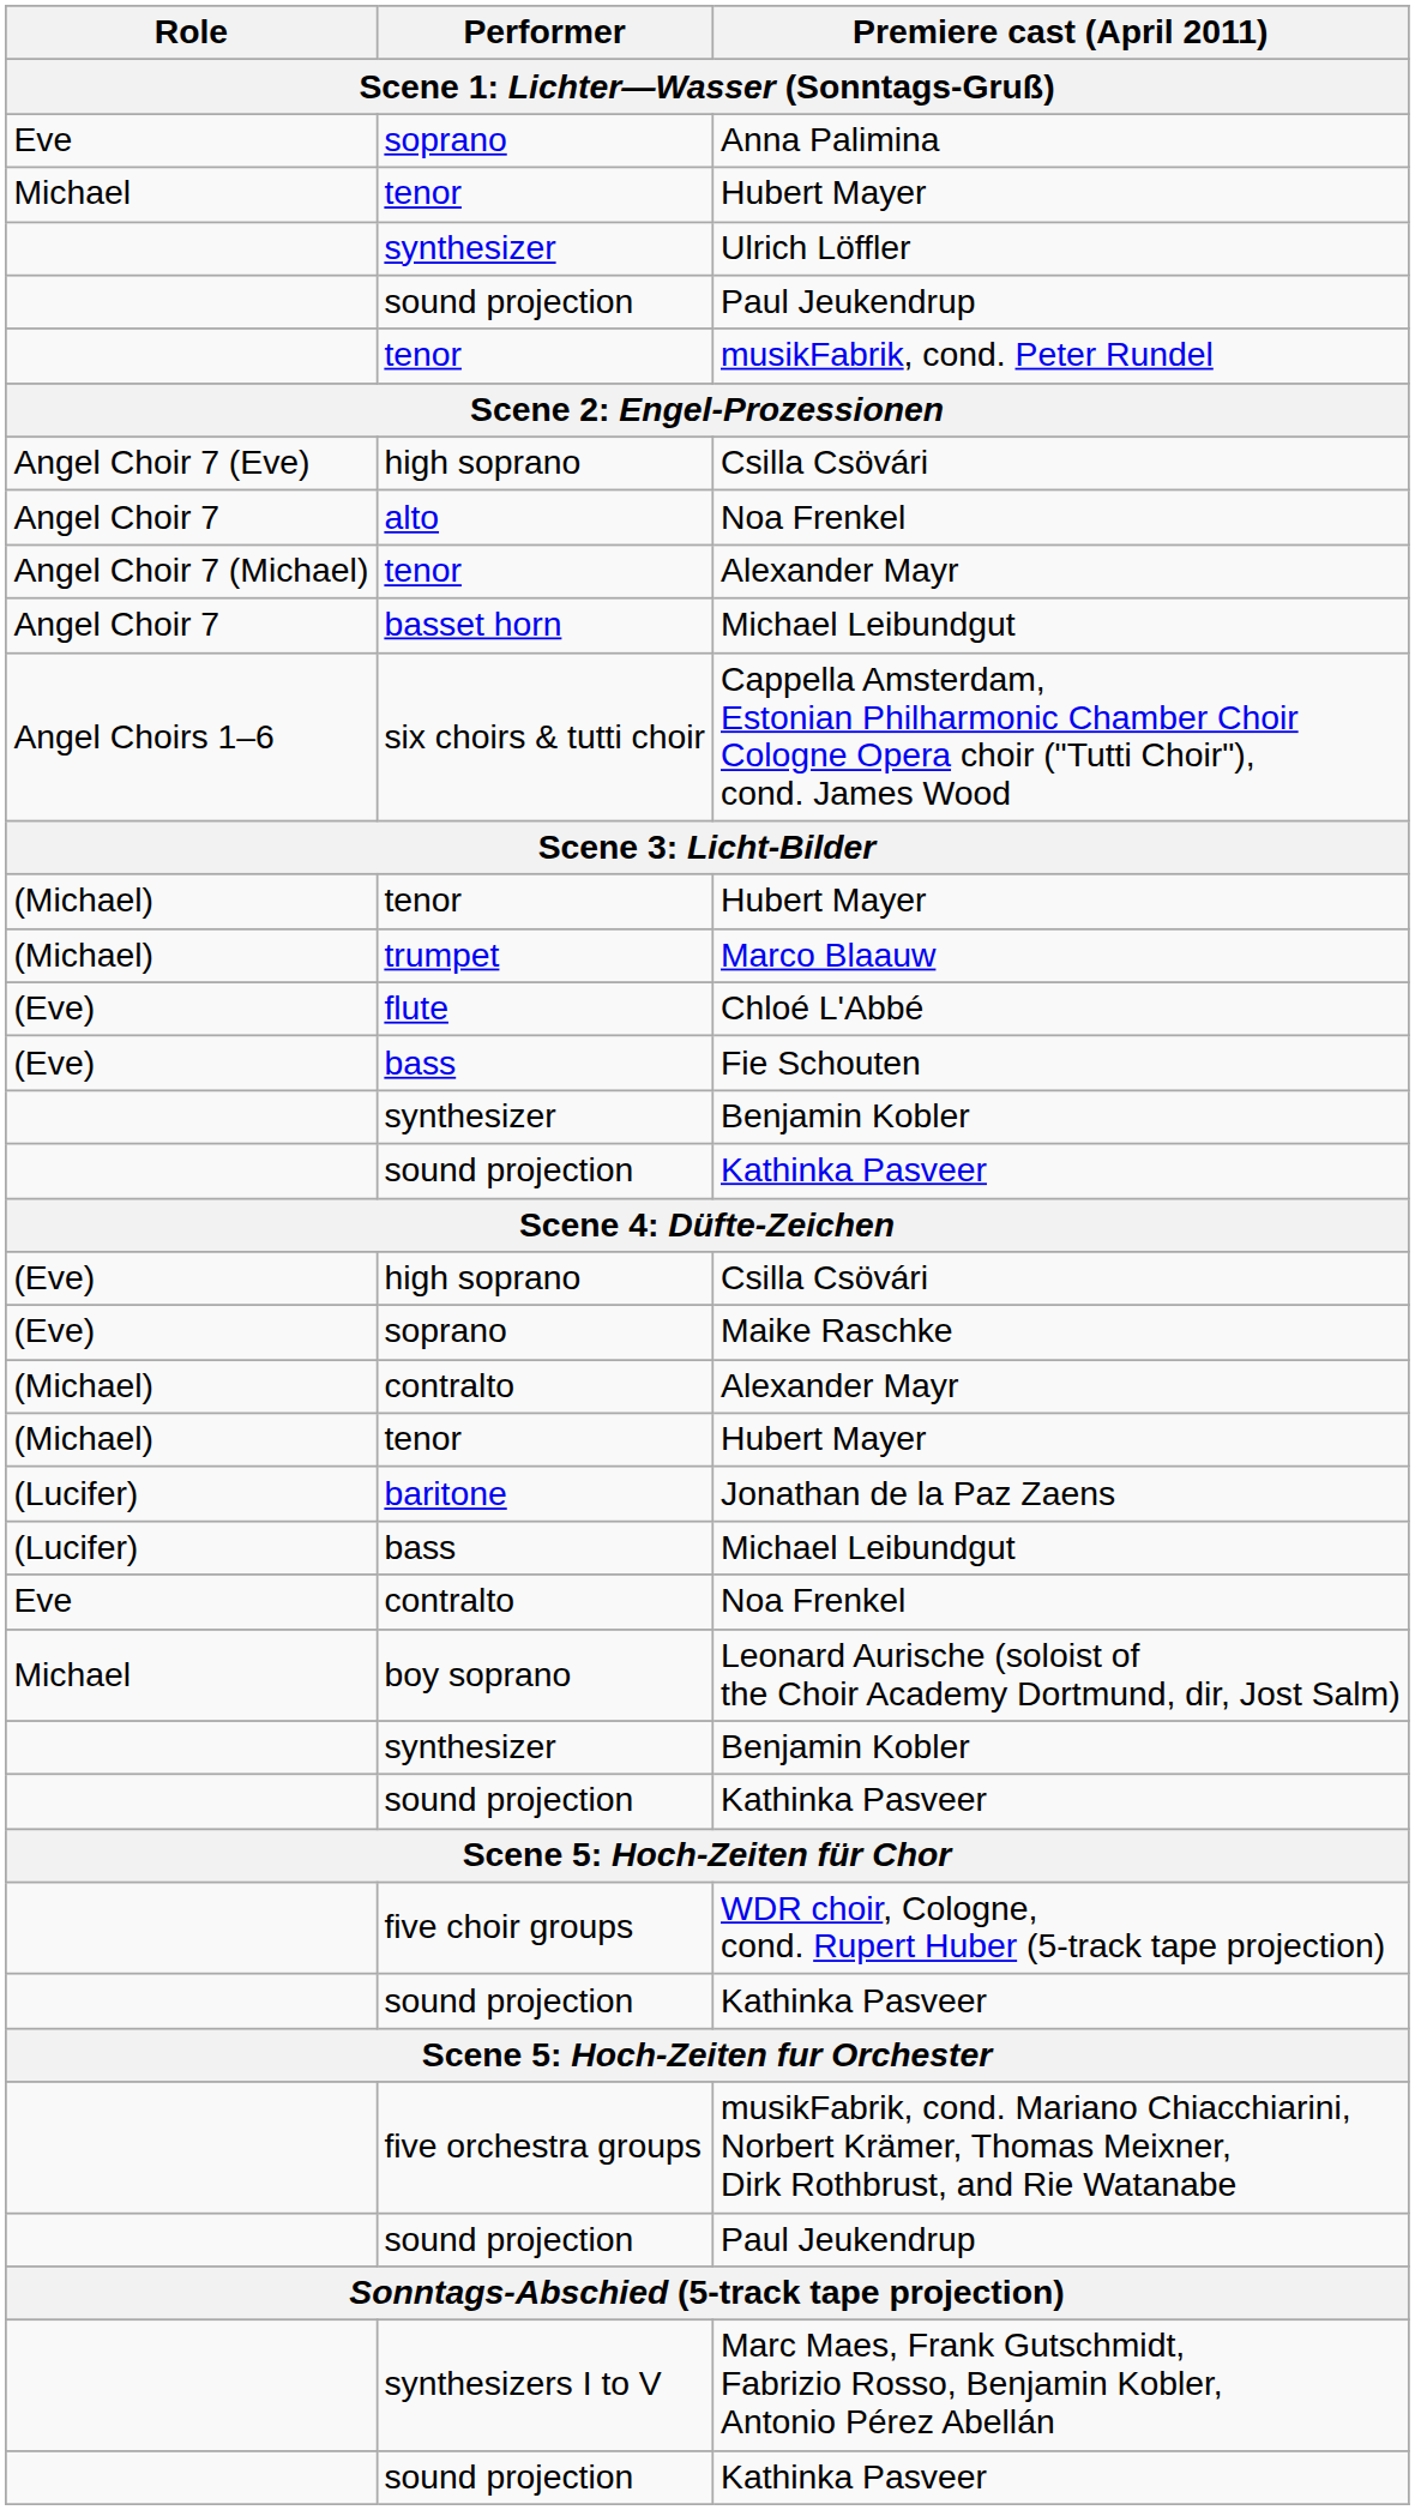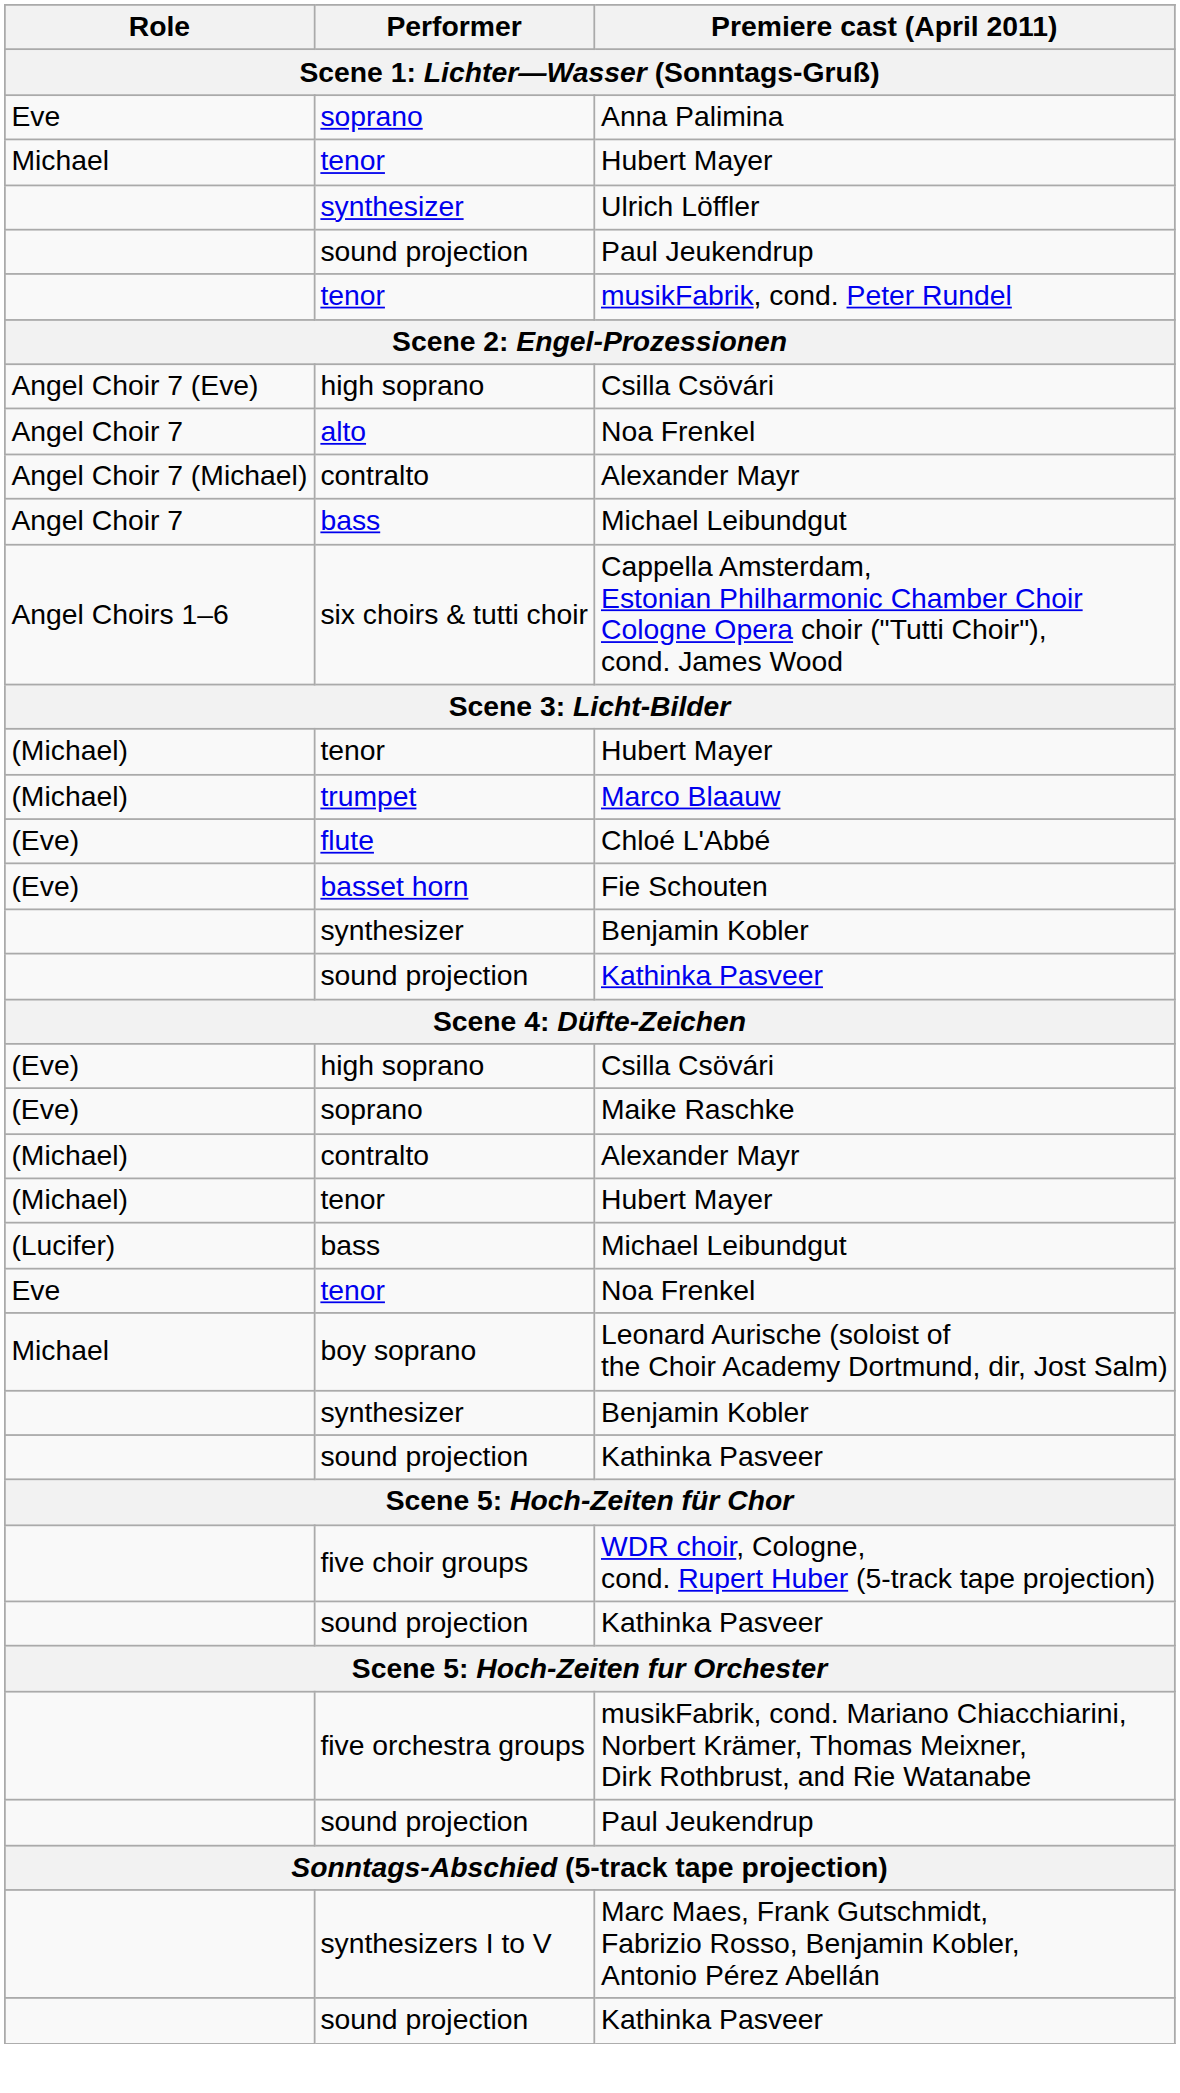 <table class="wikitable">
 <tr>
 <th>Role</th>
 <th>Performer</th>
 <th>Premiere cast (April 2011)</th>
 </tr>
 <tr>
 <th colspan="3">Scene 1: <em>Lichter—Wasser</em> (Sonntags-Gruß)</th>
 </tr>
 <tr>
 <td>Eve</td>
 <td><a href='#'>soprano</a></td>
 <td>Anna Palimina</td>
 </tr>
 <tr>
 <td>Michael</td>
 <td><a href='#'>tenor</a></td>
 <td>Hubert Mayer</td>
 </tr>
 <tr>
 <td></td>
 <td><a href='#'>synthesizer</a></td>
 <td>Ulrich Löffler</td>
 </tr>
 <tr>
 <td></td>
 <td>sound projection</td>
 <td>Paul Jeukendrup</td>
 </tr>
 <tr>
 <td></td>
 <td><a href='#'>tenor</a></td>
 <td><a href='#'>musikFabrik</a>, cond. <a href='#'>Peter Rundel</a></td>
 </tr>
 <tr>
 <th colspan="3">Scene 2: <em>Engel-Prozessionen</em></th>
 </tr>
 <tr>
 <td>Angel Choir 7 (Eve)</td>
 <td>high soprano</td>
 <td>Csilla Csövári</td>
 </tr>
 <tr>
 <td>Angel Choir 7</td>
 <td><a href='#'>alto</a></td>
 <td>Noa Frenkel</td>
 </tr>
 <tr>
 <td>Angel Choir 7 (Michael)</td>
-<td><a href='#'>tenor</a></td>
+<td>contralto</td>
 <td>Alexander Mayr</td>
 </tr>
 <tr>
 <td>Angel Choir 7</td>
-<td><a href='#'>basset horn</a></td>
+<td><a href='#'>bass</a></td>
 <td>Michael Leibundgut</td>
 </tr>
 <tr>
 <td>Angel Choirs 1–6</td>
 <td>six choirs & tutti choir</td>
 <td>Cappella Amsterdam,<br><a href='#'>Estonian Philharmonic Chamber Choir</a><br> <a href='#'>Cologne Opera</a> choir ("Tutti Choir"),<br>cond. James Wood</td>
 </tr>
 <tr>
 <th colspan="3">Scene 3: <em>Licht-Bilder</em></th>
 </tr>
 <tr>
 <td>(Michael)</td>
 <td>tenor</td>
 <td>Hubert Mayer</td>
 </tr>
 <tr>
 <td>(Michael)</td>
 <td><a href='#'>trumpet</a></td>
 <td><a href='#'>Marco Blaauw</a></td>
 </tr>
 <tr>
 <td>(Eve)</td>
 <td><a href='#'>flute</a></td>
 <td>Chloé L'Abbé</td>
 </tr>
 <tr>
 <td>(Eve)</td>
-<td><a href='#'>bass</a></td>
+<td><a href='#'>basset horn</a></td>
 <td>Fie Schouten</td>
 </tr>
 <tr>
 <td></td>
 <td>synthesizer</td>
 <td>Benjamin Kobler</td>
 </tr>
 <tr>
 <td></td>
 <td>sound projection</td>
 <td><a href='#'>Kathinka Pasveer</a></td>
 </tr>
 <tr>
 <th colspan="3">Scene 4: <em>Düfte-Zeichen</em></th>
 </tr>
 <tr>
 <td>(Eve)</td>
 <td>high soprano</td>
 <td>Csilla Csövári</td>
 </tr>
 <tr>
 <td>(Eve)</td>
 <td>soprano</td>
 <td>Maike Raschke</td>
 </tr>
 <tr>
 <td>(Michael)</td>
 <td>contralto</td>
 <td>Alexander Mayr</td>
 </tr>
 <tr>
 <td>(Michael)</td>
 <td>tenor</td>
 <td>Hubert Mayer</td>
 </tr>
 <tr>
 <td>(Lucifer)</td>
-<td><a href='#'>baritone</a></td>
-<td>Jonathan de la Paz Zaens</td>
-</tr>
-<tr>
-<td>(Lucifer)</td>
 <td>bass</td>
 <td>Michael Leibundgut</td>
 </tr>
 <tr>
 <td>Eve</td>
-<td>contralto</td>
+<td><a href='#'>tenor</a></td>
 <td>Noa Frenkel</td>
 </tr>
 <tr>
 <td>Michael</td>
 <td>boy soprano</td>
 <td>Leonard Aurische (soloist of <br>the Choir Academy Dortmund, dir, Jost Salm)</td>
 </tr>
 <tr>
 <td></td>
 <td>synthesizer</td>
 <td>Benjamin Kobler</td>
 </tr>
 <tr>
 <td></td>
 <td>sound projection</td>
 <td>Kathinka Pasveer</td>
 </tr>
 <tr>
 <th colspan="3">Scene 5: <em>Hoch-Zeiten für Chor</em></th>
 </tr>
 <tr>
 <td></td>
 <td>five choir groups</td>
 <td><a href='#'>WDR choir</a>, Cologne,<br>cond. <a href='#'>Rupert Huber</a> (5-track tape projection)</td>
 </tr>
 <tr>
 <td></td>
 <td>sound projection</td>
 <td>Kathinka Pasveer</td>
 </tr>
 <tr>
 <th colspan="3">Scene 5: <em>Hoch-Zeiten fur Orchester</em></th>
 </tr>
 <tr>
 <td></td>
 <td>five orchestra groups</td>
 <td>musikFabrik, cond. Mariano Chiacchiarini,<br> Norbert Krämer, Thomas Meixner,<br> Dirk Rothbrust, and Rie Watanabe</td>
 </tr>
 <tr>
 <td></td>
 <td>sound projection</td>
 <td>Paul Jeukendrup</td>
 </tr>
 <tr>
 <th colspan="3"><em>Sonntags-Abschied</em> (5-track tape projection)</th>
 </tr>
 <tr>
 <td></td>
 <td>synthesizers I to V</td>
 <td>Marc Maes, Frank Gutschmidt, <br>Fabrizio Rosso, Benjamin Kobler,<br> Antonio Pérez Abellán</td>
 </tr>
 <tr>
 <td></td>
 <td>sound projection</td>
 <td>Kathinka Pasveer</td>
 </tr>
 </table>
